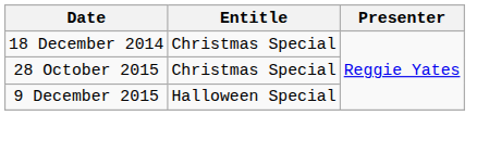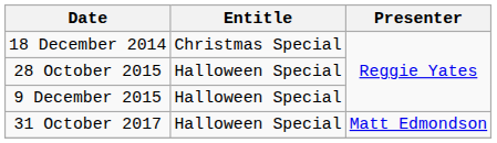 <table class="wikitable" style="text-align:center;">
 <tr>
 <th>Date</th>
 <th>Entitle</th>
 <th>Presenter</th>
 </tr>
 <tr>
 <td>18 December 2014</td>
 <td>Christmas Special</td>
 <td rowspan=3><a href='#'>Reggie Yates</a></td>
 </tr>
 <tr>
 <td>28 October 2015</td>
-<td>Christmas Special</td>
+<td>Halloween Special</td>
 </tr>
 <tr>
 <td>9 December 2015</td>
 <td>Halloween Special</td>
 </tr>
 <tr>
+<td>31 October 2017</td>
+<td>Halloween Special</td>
+<td><a href='#'>Matt Edmondson</a></td>
+</tr>
+<tr>
 </tr>
 </table>
